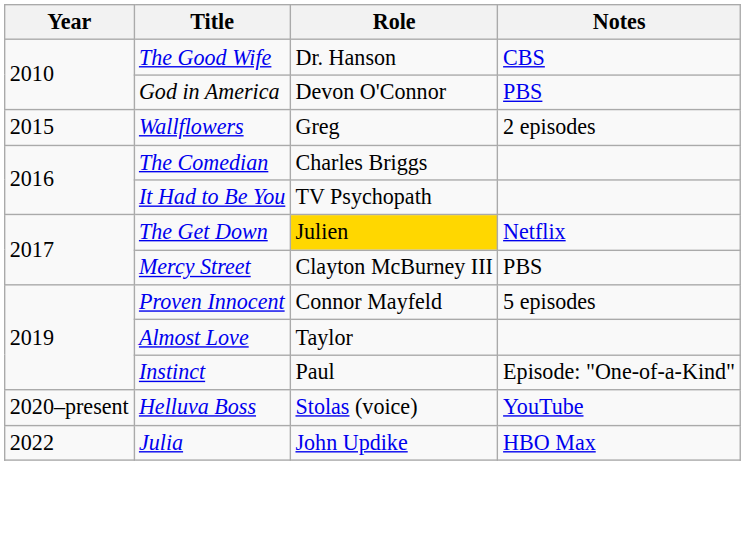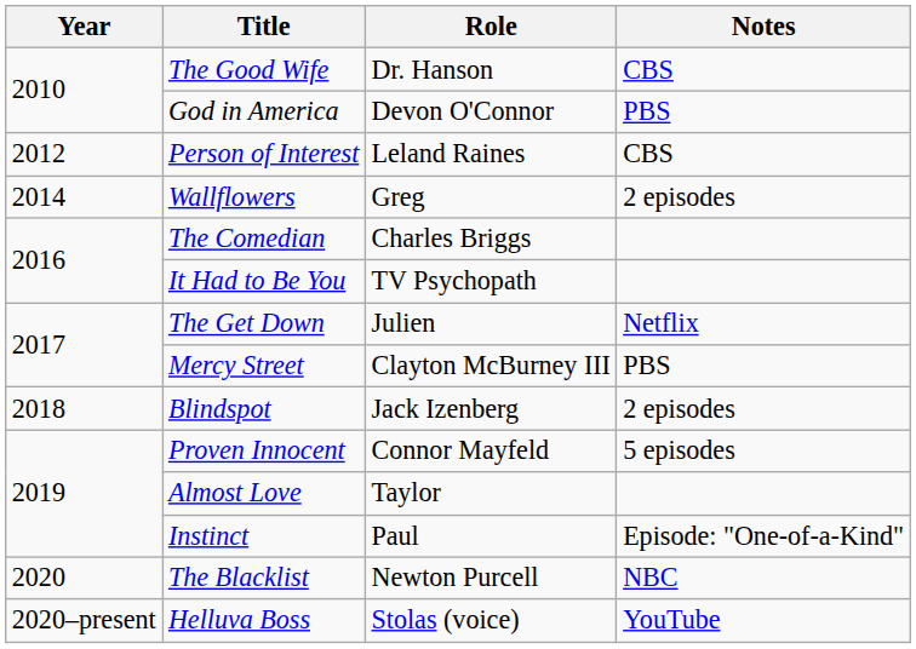 <table class="wikitable">
 <tr>
 <th>Year</th>
 <th>Title</th>
 <th>Role</th>
 <th>Notes</th>
 </tr>
 <tr>
 <td rowspan="2">2010</td>
 <td><em><a href='#'>The Good Wife</a></em></td>
 <td>Dr. Hanson</td>
 <td><a href='#'>CBS</a></td>
 </tr>
 <tr>
 <td><em>God in America</em></td>
 <td>Devon O'Connor</td>
 <td><a href='#'>PBS</a></td>
 </tr>
 <tr>
-<td>2015</td>
+<td>2012</td>
+<td><a href='#'><em>Person of Interest</em></a></td>
+<td>Leland Raines</td>
+<td>CBS</td>
+</tr>
+<tr>
+<td>2014</td>
 <td><em><a href='#'>Wallflowers</a></em></td>
 <td>Greg</td>
 <td>2 episodes</td>
 </tr>
 <tr>
 <td rowspan="2">2016</td>
 <td><a href='#'><em>The Comedian</em></a></td>
 <td>Charles Briggs</td>
 <td></td>
 </tr>
 <tr>
 <td><a href='#'><em>It Had to Be You</em></a></td>
 <td>TV Psychopath</td>
 <td></td>
 </tr>
 <tr>
 <td rowspan="2">2017</td>
 <td><em><a href='#'>The Get Down</a></em></td>
-<td style="background: gold;">Julien</td>
+<td>Julien</td>
 <td><a href='#'>Netflix</a></td>
 </tr>
 <tr>
 <td><em><a href='#'>Mercy Street</a></em></td>
 <td>Clayton McBurney III</td>
 <td>PBS</td>
+</tr>
+<tr>
+<td>2018</td>
+<td><em><a href='#'>Blindspot</a></em></td>
+<td>Jack Izenberg</td>
+<td>2 episodes</td>
 </tr>
 <tr>
 <td rowspan="3">2019</td>
 <td><em><a href='#'>Proven Innocent</a></em></td>
 <td>Connor Mayfeld</td>
 <td>5 episodes</td>
 </tr>
 <tr>
 <td><em><a href='#'>Almost Love</a></em></td>
 <td>Taylor</td>
 <td></td>
 </tr>
 <tr>
 <td><em><a href='#'>Instinct</a></em></td>
 <td>Paul</td>
 <td>Episode: "One-of-a-Kind"</td>
 </tr>
 <tr>
+<td>2020</td>
+<td><em><a href='#'>The Blacklist</a></em></td>
+<td>Newton Purcell</td>
+<td><a href='#'>NBC</a></td>
+</tr>
+<tr>
 <td>2020–present</td>
 <td><em><a href='#'>Helluva Boss</a></em></td>
 <td><a href='#'>Stolas</a> (voice)</td>
 <td><a href='#'>YouTube</a></td>
 </tr>
-<tr>
-<td>2022</td>
-<td><a href='#'><em>Julia</em></a></td>
-<td><a href='#'>John Updike</a></td>
-<td><a href='#'>HBO Max</a></td>
-</tr>
 </table>
